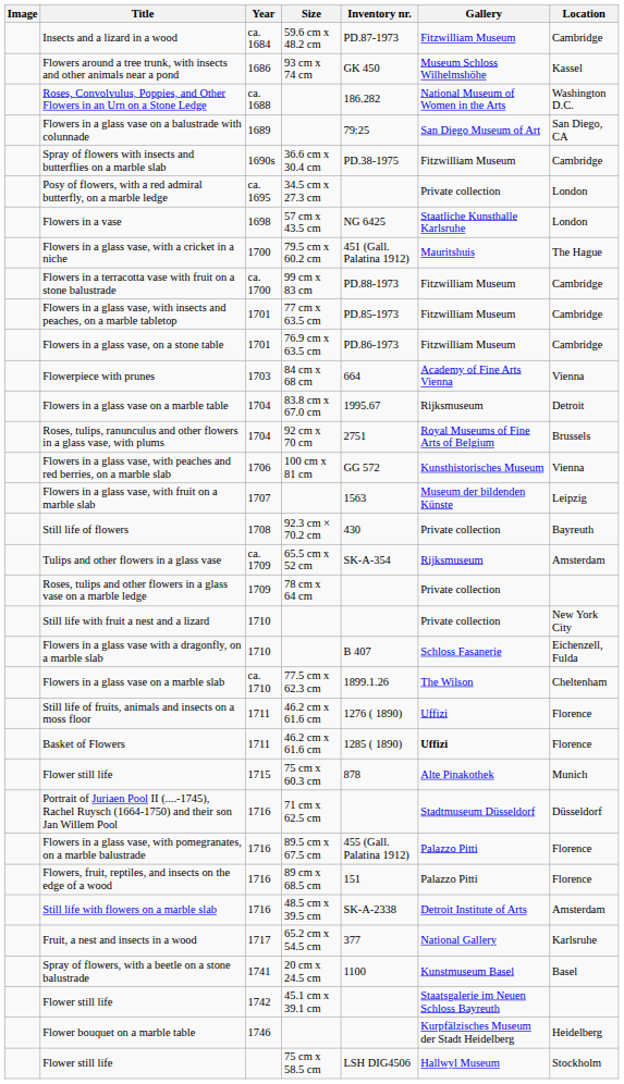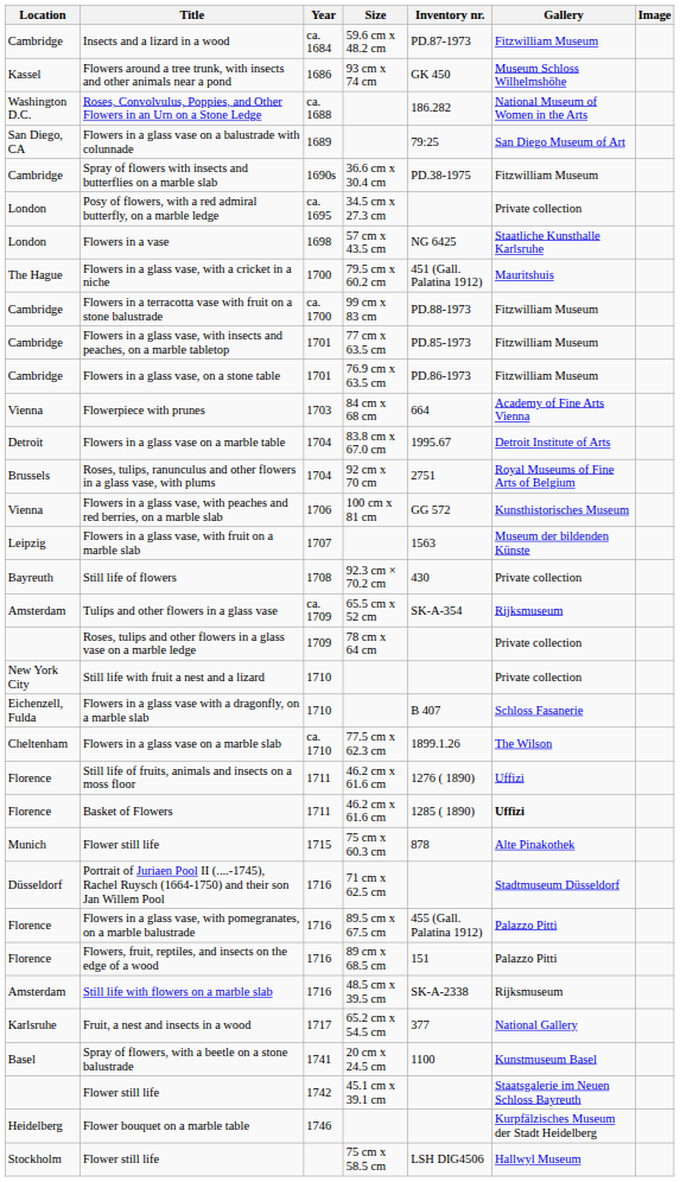 <table class="wikitable sortable">
 <tr>
-<th class="unsortable">Image</th>
+<th>Location</th>
 <th>Title</th>
 <th>Year</th>
 <th data-sort-type="number">Size</th>
 <th>Inventory nr.</th>
 <th>Gallery</th>
-<th>Location</th>
+<th class="unsortable">Image</th>
 </tr>
 <tr>
-<td></td>
+<td>Cambridge</td>
 <td>Insects and a lizard in a wood</td>
 <td>ca. 1684</td>
 <td>59.6 cm x 48.2 cm</td>
 <td>PD.87-1973</td>
 <td><a href='#'>Fitzwilliam Museum</a></td>
-<td>Cambridge</td>
+<td></td>
 </tr>
 <tr>
-<td></td>
+<td>Kassel</td>
 <td>Flowers around a tree trunk, with insects and other animals near a pond</td>
 <td>1686</td>
 <td>93 cm x 74 cm</td>
 <td>GK 450</td>
 <td><a href='#'>Museum Schloss Wilhelmshöhe</a></td>
-<td>Kassel</td>
+<td></td>
 </tr>
 <tr>
-<td></td>
+<td>Washington D.C.</td>
 <td><a href='#'>Roses, Convolvulus, Poppies, and Other Flowers in an Urn on a Stone Ledge</a></td>
 <td>ca. 1688</td>
 <td></td>
 <td>186.282</td>
 <td><a href='#'>National Museum of Women in the Arts</a></td>
-<td>Washington D.C.</td>
+<td></td>
 </tr>
 <tr>
-<td></td>
+<td>San Diego, CA</td>
 <td>Flowers in a glass vase on a balustrade with colunnade</td>
 <td>1689</td>
 <td></td>
 <td>79:25</td>
 <td><a href='#'>San Diego Museum of Art</a></td>
-<td>San Diego, CA</td>
+<td></td>
 </tr>
 <tr>
-<td></td>
+<td>Cambridge</td>
 <td>Spray of flowers with insects and butterflies on a marble slab</td>
 <td>1690s</td>
 <td>36.6 cm x 30.4 cm</td>
 <td>PD.38-1975</td>
 <td>Fitzwilliam Museum</td>
-<td>Cambridge</td>
+<td></td>
 </tr>
 <tr>
-<td></td>
+<td>London</td>
 <td>Posy of flowers, with a red admiral butterfly, on a marble ledge</td>
 <td>ca. 1695</td>
 <td>34.5 cm x 27.3 cm</td>
 <td></td>
 <td>Private collection</td>
-<td>London</td>
+<td></td>
 </tr>
 <tr>
-<td></td>
+<td>London</td>
 <td>Flowers in a vase</td>
 <td>1698</td>
 <td>57 cm x 43.5 cm</td>
 <td>NG 6425</td>
 <td><a href='#'>Staatliche Kunsthalle Karlsruhe</a></td>
-<td>London</td>
+<td></td>
 </tr>
 <tr>
-<td></td>
+<td>The Hague</td>
 <td>Flowers in a glass vase, with a cricket in a niche</td>
 <td>1700</td>
 <td>79.5 cm x 60.2 cm</td>
 <td>451 (Gall. Palatina 1912)</td>
 <td><a href='#'>Mauritshuis</a></td>
-<td>The Hague</td>
+<td></td>
 </tr>
 <tr>
-<td></td>
+<td>Cambridge</td>
 <td>Flowers in a terracotta vase with fruit on a stone balustrade</td>
 <td>ca. 1700</td>
 <td>99 cm x 83 cm</td>
 <td>PD.88-1973</td>
 <td>Fitzwilliam Museum</td>
-<td>Cambridge</td>
+<td></td>
 </tr>
 <tr>
-<td></td>
+<td>Cambridge</td>
 <td>Flowers in a glass vase, with insects and peaches, on a marble tabletop</td>
 <td>1701</td>
 <td>77 cm x 63.5 cm</td>
 <td>PD.85-1973</td>
 <td>Fitzwilliam Museum</td>
-<td>Cambridge</td>
+<td></td>
 </tr>
 <tr>
-<td></td>
+<td>Cambridge</td>
 <td>Flowers in a glass vase, on a stone table</td>
 <td>1701</td>
 <td>76.9 cm x 63.5 cm</td>
 <td>PD.86-1973</td>
 <td>Fitzwilliam Museum</td>
-<td>Cambridge</td>
+<td></td>
 </tr>
 <tr>
-<td></td>
+<td>Vienna</td>
 <td>Flowerpiece with prunes</td>
 <td>1703</td>
 <td>84 cm x 68 cm</td>
 <td>664</td>
 <td><a href='#'>Academy of Fine Arts Vienna</a></td>
-<td>Vienna</td>
+<td></td>
 </tr>
 <tr>
-<td></td>
+<td>Detroit</td>
 <td>Flowers in a glass vase on a marble table</td>
 <td>1704</td>
 <td>83.8 cm x 67.0 cm</td>
 <td>1995.67</td>
-<td>Rijksmuseum</td>
-<td>Detroit</td>
+<td><a href='#'>Detroit Institute of Arts</a></td>
+<td></td>
 </tr>
 <tr>
-<td></td>
+<td>Brussels</td>
 <td>Roses, tulips, ranunculus and other flowers in a glass vase, with plums</td>
 <td>1704</td>
 <td>92 cm x 70 cm</td>
 <td>2751</td>
 <td><a href='#'>Royal Museums of Fine Arts of Belgium</a></td>
-<td>Brussels</td>
+<td></td>
 </tr>
 <tr>
-<td></td>
+<td>Vienna</td>
 <td>Flowers in a glass vase, with peaches and red berries, on a marble slab</td>
 <td>1706</td>
 <td>100 cm x 81 cm</td>
 <td>GG 572</td>
 <td><a href='#'>Kunsthistorisches Museum</a></td>
-<td>Vienna</td>
+<td></td>
 </tr>
 <tr>
-<td></td>
+<td>Leipzig</td>
 <td>Flowers in a glass vase, with fruit on a marble slab</td>
 <td>1707</td>
 <td></td>
 <td>1563</td>
 <td><a href='#'>Museum der bildenden Künste</a></td>
-<td>Leipzig</td>
+<td></td>
 </tr>
 <tr>
-<td></td>
+<td>Bayreuth</td>
 <td>Still life of flowers</td>
 <td>1708</td>
 <td>92.3 cm × 70.2 cm</td>
 <td>430</td>
 <td>Private collection</td>
-<td>Bayreuth</td>
+<td></td>
 </tr>
 <tr>
-<td></td>
+<td>Amsterdam</td>
 <td>Tulips and other flowers in a glass vase</td>
 <td>ca. 1709</td>
 <td>65.5 cm x 52 cm</td>
 <td>SK-A-354</td>
 <td><a href='#'>Rijksmuseum</a></td>
-<td>Amsterdam</td>
+<td></td>
 </tr>
 <tr>
 <td></td>
 <td>Roses, tulips and other flowers in a glass vase on a marble ledge</td>
 <td>1709</td>
 <td>78 cm x 64 cm</td>
 <td></td>
 <td>Private collection</td>
 <td></td>
 </tr>
 <tr>
-<td></td>
+<td>New York City</td>
 <td>Still life with fruit a nest and a lizard</td>
 <td>1710</td>
 <td></td>
 <td></td>
 <td>Private collection</td>
-<td>New York City</td>
+<td></td>
 </tr>
 <tr>
-<td></td>
+<td>Eichenzell, Fulda</td>
 <td>Flowers in a glass vase with a dragonfly, on a marble slab</td>
 <td>1710</td>
 <td></td>
 <td>B 407</td>
 <td><a href='#'>Schloss Fasanerie</a></td>
-<td>Eichenzell, Fulda</td>
+<td></td>
 </tr>
 <tr>
-<td></td>
+<td>Cheltenham</td>
 <td>Flowers in a glass vase on a marble slab</td>
 <td>ca. 1710</td>
 <td>77.5 cm x 62.3 cm</td>
 <td>1899.1.26</td>
 <td><a href='#'>The Wilson</a></td>
-<td>Cheltenham</td>
+<td></td>
 </tr>
 <tr>
-<td></td>
+<td>Florence</td>
 <td>Still life of fruits, animals and insects on a moss floor</td>
 <td>1711</td>
 <td>46.2 cm x 61.6 cm</td>
 <td>1276 ( 1890)</td>
 <td><a href='#'>Uffizi</a></td>
-<td>Florence</td>
+<td></td>
 </tr>
 <tr>
-<td></td>
+<td>Florence</td>
 <td>Basket of Flowers</td>
 <td>1711</td>
 <td>46.2 cm x 61.6 cm</td>
 <td>1285 ( 1890)</td>
 <td><strong>Uffizi</strong></td>
-<td>Florence</td>
+<td></td>
 </tr>
 <tr>
-<td></td>
+<td>Munich</td>
 <td>Flower still life</td>
 <td>1715</td>
 <td>75 cm x 60.3 cm</td>
 <td>878</td>
 <td><a href='#'>Alte Pinakothek</a></td>
-<td>Munich</td>
+<td></td>
 </tr>
 <tr>
-<td></td>
+<td>Düsseldorf</td>
 <td>Portrait of <a href='#'>Juriaen Pool</a> II (....-1745), Rachel Ruysch (1664-1750) and their son Jan Willem Pool</td>
 <td>1716</td>
 <td>71 cm x 62.5 cm</td>
 <td></td>
 <td><a href='#'>Stadtmuseum Düsseldorf</a></td>
-<td>Düsseldorf</td>
+<td></td>
 </tr>
 <tr>
-<td></td>
+<td>Florence</td>
 <td>Flowers in a glass vase, with pomegranates, on a marble balustrade</td>
 <td>1716</td>
 <td>89.5 cm x 67.5 cm</td>
 <td>455 (Gall. Palatina 1912)</td>
 <td><a href='#'>Palazzo Pitti</a></td>
-<td>Florence</td>
+<td></td>
 </tr>
 <tr>
-<td></td>
+<td>Florence</td>
 <td>Flowers, fruit,  reptiles, and insects on the edge of a wood</td>
 <td>1716</td>
 <td>89 cm x 68.5 cm</td>
 <td>151</td>
 <td>Palazzo Pitti</td>
-<td>Florence</td>
+<td></td>
 </tr>
 <tr>
-<td></td>
+<td>Amsterdam</td>
 <td><a href='#'>Still life with flowers on a marble slab</a></td>
 <td>1716</td>
 <td>48.5 cm x 39.5 cm</td>
 <td>SK-A-2338</td>
-<td><a href='#'>Detroit Institute of Arts</a></td>
-<td>Amsterdam</td>
+<td>Rijksmuseum</td>
+<td></td>
 </tr>
 <tr>
-<td></td>
+<td>Karlsruhe</td>
 <td>Fruit, a nest and insects in a wood</td>
 <td>1717</td>
 <td>65.2 cm x 54.5 cm</td>
 <td>377</td>
 <td><a href='#'>National Gallery</a></td>
-<td>Karlsruhe</td>
+<td></td>
 </tr>
 <tr>
-<td></td>
+<td>Basel</td>
 <td>Spray of flowers, with a beetle on a stone balustrade</td>
 <td>1741</td>
 <td>20 cm x 24.5 cm</td>
 <td>1100</td>
 <td><a href='#'>Kunstmuseum Basel</a></td>
-<td>Basel</td>
+<td></td>
 </tr>
 <tr>
 <td></td>
 <td>Flower still life</td>
 <td>1742</td>
 <td>45.1 cm x 39.1 cm</td>
 <td></td>
 <td><a href='#'>Staatsgalerie im Neuen Schloss Bayreuth</a></td>
 <td></td>
 </tr>
 <tr>
-<td></td>
+<td>Heidelberg</td>
 <td>Flower bouquet on a marble table</td>
 <td>1746</td>
 <td></td>
 <td></td>
 <td><a href='#'>Kurpfälzisches Museum</a> der Stadt Heidelberg</td>
-<td>Heidelberg</td>
+<td></td>
 </tr>
 <tr>
-<td></td>
+<td>Stockholm</td>
 <td>Flower still life</td>
 <td></td>
 <td>75 cm x 58.5 cm</td>
 <td>LSH DIG4506</td>
 <td><a href='#'>Hallwyl Museum</a></td>
-<td>Stockholm</td>
+<td></td>
 </tr>
 </table>
